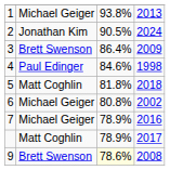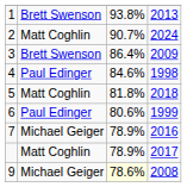 <table class="wikitable">
 <tr>
 </tr>
 <tr>
 <td>1</td>
-<td>Michael Geiger</td>
+<td><a href='#'>Brett Swenson</a></td>
 <td><abbr>93.8%</abbr></td>
 <td><a href='#'>2013</a></td>
 </tr>
 <tr>
 <td>2</td>
-<td>Jonathan Kim</td>
-<td><abbr>90.5%</abbr></td>
+<td>Matt Coghlin</td>
+<td><abbr>90.7%</abbr></td>
 <td><a href='#'>2024</a></td>
 </tr>
 <tr>
 <td>3</td>
 <td><a href='#'>Brett Swenson</a></td>
 <td><abbr>86.4%</abbr></td>
 <td><a href='#'>2009</a></td>
 </tr>
 <tr>
 <td>4</td>
 <td><a href='#'>Paul Edinger</a></td>
 <td><abbr>84.6%</abbr></td>
 <td><a href='#'>1998</a></td>
 </tr>
 <tr>
 <td>5</td>
 <td>Matt Coghlin</td>
 <td><abbr>81.8%</abbr></td>
 <td><a href='#'>2018</a></td>
 </tr>
 <tr>
 <td>6</td>
-<td>Michael Geiger</td>
-<td><abbr>80.8%</abbr></td>
-<td><a href='#'>2002</a></td>
+<td><a href='#'>Paul Edinger</a></td>
+<td><abbr>80.6%</abbr></td>
+<td><a href='#'>1999</a></td>
 </tr>
 <tr>
 <td>7</td>
 <td>Michael Geiger</td>
 <td><abbr>78.9%</abbr></td>
 <td><a href='#'>2016</a></td>
 </tr>
 <tr>
 <td></td>
 <td>Matt Coghlin</td>
 <td><abbr>78.9%</abbr></td>
 <td><a href='#'>2017</a></td>
 </tr>
 <tr>
 <td>9</td>
-<td><a href='#'>Brett Swenson</a></td>
+<td>Michael Geiger</td>
 <td style="background: lightyellow;"><abbr>78.6%</abbr></td>
 <td><a href='#'>2008</a></td>
 </tr>
 </table>
